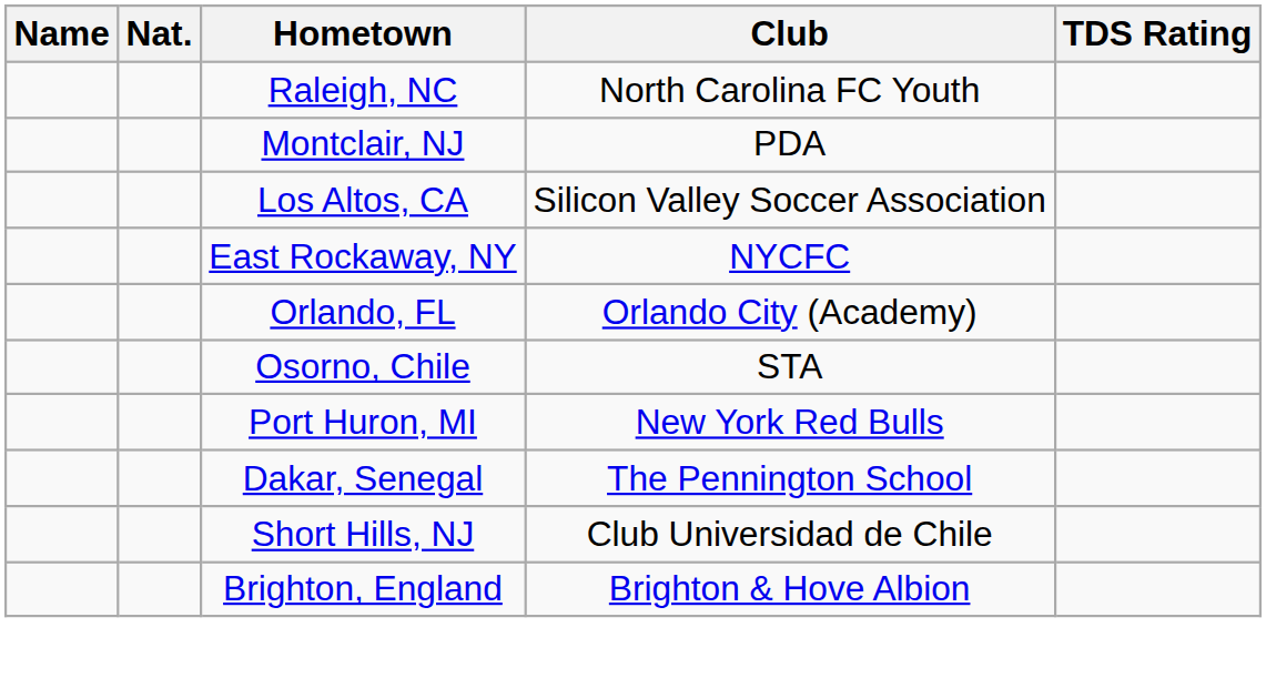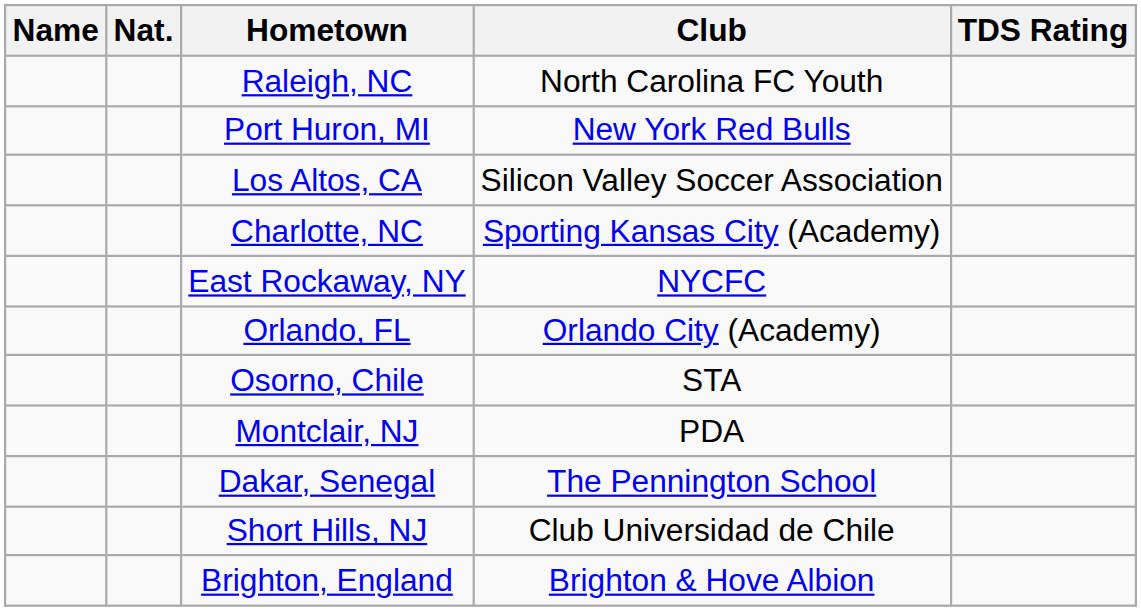 <table class="wikitable" style="font-size:90%; text-align:center;" border="1">
 <tr>
 <th>Name</th>
 <th>Nat.</th>
 <th>Hometown</th>
 <th>Club</th>
 <th>TDS Rating</th>
 </tr>
 <tr>
 <td></td>
 <td></td>
 <td><a href='#'>Raleigh, NC</a></td>
 <td>North Carolina FC Youth</td>
 <td></td>
 </tr>
 <tr>
 <td></td>
 <td></td>
-<td><a href='#'>Montclair, NJ</a></td>
-<td>PDA</td>
+<td><a href='#'>Port Huron, MI</a></td>
+<td><a href='#'>New York Red Bulls</a></td>
 <td></td>
 </tr>
 <tr>
 <td></td>
 <td></td>
 <td><a href='#'>Los Altos, CA</a></td>
 <td>Silicon Valley Soccer Association</td>
+<td></td>
+</tr>
+<tr>
+<td></td>
+<td></td>
+<td><a href='#'>Charlotte, NC</a></td>
+<td><a href='#'>Sporting Kansas City</a> (Academy)</td>
 <td></td>
 </tr>
 <tr>
 <td></td>
 <td></td>
 <td><a href='#'>East Rockaway, NY</a></td>
 <td><a href='#'>NYCFC</a></td>
 <td></td>
 </tr>
 <tr>
 <td></td>
 <td></td>
 <td><a href='#'>Orlando, FL</a></td>
 <td><a href='#'>Orlando City</a> (Academy)</td>
 <td></td>
 </tr>
 <tr>
 <td></td>
 <td></td>
 <td><a href='#'>Osorno, Chile</a></td>
 <td>STA</td>
 <td></td>
 </tr>
 <tr>
 <td></td>
 <td></td>
-<td><a href='#'>Port Huron, MI</a></td>
-<td><a href='#'>New York Red Bulls</a></td>
+<td><a href='#'>Montclair, NJ</a></td>
+<td>PDA</td>
 <td></td>
 </tr>
 <tr>
 <td></td>
 <td></td>
 <td><a href='#'>Dakar, Senegal</a></td>
 <td><a href='#'>The Pennington School</a></td>
 <td></td>
 </tr>
 <tr>
 <td></td>
 <td></td>
 <td><a href='#'>Short Hills, NJ</a></td>
 <td>Club Universidad de Chile</td>
 <td></td>
 </tr>
 <tr>
 <td></td>
 <td></td>
 <td><a href='#'>Brighton, England</a></td>
 <td><a href='#'>Brighton & Hove Albion</a></td>
 <td></td>
 </tr>
 </table>
